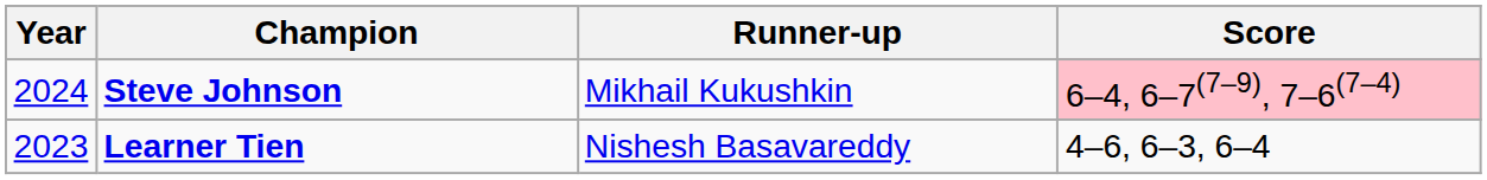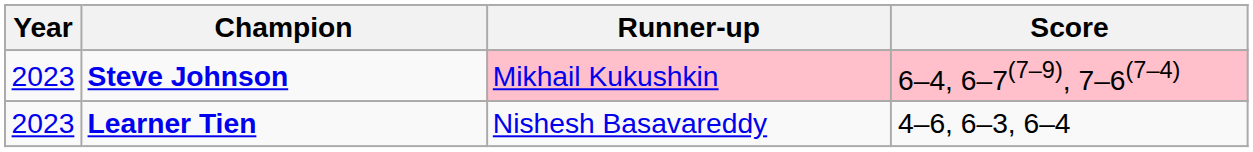 <table class="wikitable" style="font-size:90%">
 <tr>
 <th>Year</th>
 <th width="200">Champion</th>
 <th width="200">Runner-up</th>
 <th width="175">Score</th>
 </tr>
 <tr>
-<td><a href='#'>2024</a></td>
+<td><a href='#'>2023</a></td>
 <td> <strong><a href='#'>Steve Johnson</a></strong></td>
-<td> <a href='#'>Mikhail Kukushkin</a></td>
+<td style="background: pink;"> <a href='#'>Mikhail Kukushkin</a></td>
 <td style="background: pink;">6–4, 6–7<sup>(7–9)</sup>, 7–6<sup>(7–4)</sup></td>
 </tr>
 <tr>
 <td><a href='#'>2023</a></td>
 <td> <strong><a href='#'>Learner Tien</a></strong></td>
 <td> <a href='#'>Nishesh Basavareddy</a></td>
 <td>4–6, 6–3, 6–4</td>
 </tr>
 </table>
